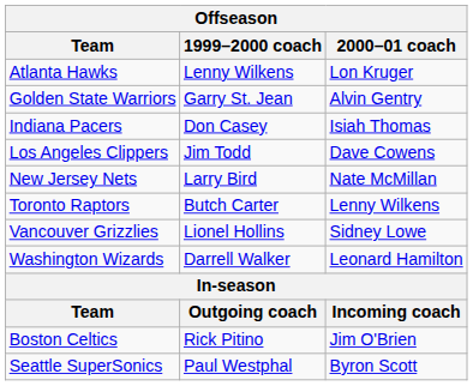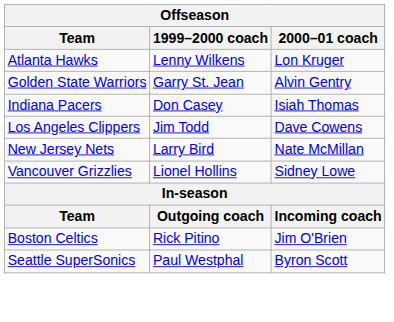 <table class="wikitable">
 <tr>
 <th colspan="3">Offseason</th>
 </tr>
 <tr>
 <th>Team</th>
 <th>1999–2000 coach</th>
 <th>2000–01 coach</th>
 </tr>
 <tr>
 <td><a href='#'>Atlanta Hawks</a></td>
 <td><a href='#'>Lenny Wilkens</a></td>
 <td><a href='#'>Lon Kruger</a></td>
 </tr>
 <tr>
 <td><a href='#'>Golden State Warriors</a></td>
 <td><a href='#'>Garry St. Jean</a></td>
 <td><a href='#'>Alvin Gentry</a></td>
 </tr>
 <tr>
 <td><a href='#'>Indiana Pacers</a></td>
 <td><a href='#'>Don Casey</a></td>
 <td><a href='#'>Isiah Thomas</a></td>
 </tr>
 <tr>
 <td><a href='#'>Los Angeles Clippers</a></td>
 <td><a href='#'>Jim Todd</a></td>
 <td><a href='#'>Dave Cowens</a></td>
 </tr>
 <tr>
 <td><a href='#'>New Jersey Nets</a></td>
 <td><a href='#'>Larry Bird</a></td>
 <td><a href='#'>Nate McMillan</a></td>
 </tr>
 <tr>
-<td><a href='#'>Toronto Raptors</a></td>
-<td><a href='#'>Butch Carter</a></td>
-<td><a href='#'>Lenny Wilkens</a></td>
-</tr>
-<tr>
 <td><a href='#'>Vancouver Grizzlies</a></td>
 <td><a href='#'>Lionel Hollins</a></td>
 <td><a href='#'>Sidney Lowe</a></td>
-</tr>
-<tr>
-<td><a href='#'>Washington Wizards</a></td>
-<td><a href='#'>Darrell Walker</a></td>
-<td><a href='#'>Leonard Hamilton</a></td>
 </tr>
 <tr>
 <th colspan="3">In-season</th>
 </tr>
 <tr>
 <th>Team</th>
 <th>Outgoing coach</th>
 <th>Incoming coach</th>
 </tr>
 <tr>
 <td><a href='#'>Boston Celtics</a></td>
 <td><a href='#'>Rick Pitino</a></td>
 <td><a href='#'>Jim O'Brien</a></td>
 </tr>
 <tr>
 <td><a href='#'>Seattle SuperSonics</a></td>
 <td><a href='#'>Paul Westphal</a></td>
 <td><a href='#'>Byron Scott</a></td>
 </tr>
 </table>
